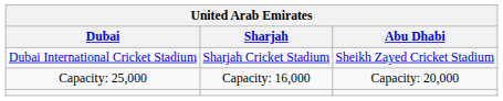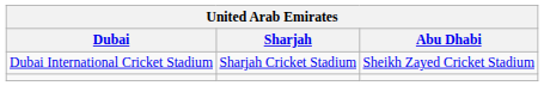 <table class="wikitable" style="text-align:center;margin:auto;font-size:90%">
 <tr>
 <th colspan="3">United Arab Emirates</th>
 </tr>
 <tr>
 <th><a href='#'>Dubai</a></th>
 <th><a href='#'>Sharjah</a></th>
 <th><a href='#'>Abu Dhabi</a></th>
 </tr>
 <tr>
 <td><a href='#'>Dubai International Cricket Stadium</a></td>
 <td><a href='#'>Sharjah Cricket Stadium</a></td>
 <td><a href='#'>Sheikh Zayed Cricket Stadium</a></td>
 </tr>
 <tr>
-<td>Capacity: 25,000</td>
-<td>Capacity: 16,000</td>
-<td>Capacity: 20,000</td>
-</tr>
-<tr>
 <td></td>
 <td></td>
 <td></td>
 </tr>
 </table>
